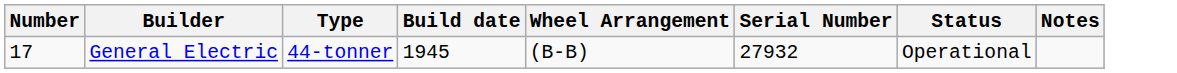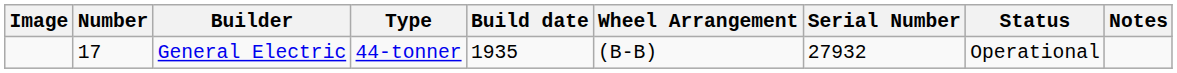 <table class="wikitable">
 <tr>
+<th>Image</th>
 <th>Number</th>
 <th>Builder</th>
 <th>Type</th>
 <th>Build date</th>
 <th>Wheel Arrangement</th>
 <th>Serial Number</th>
 <th>Status</th>
 <th>Notes</th>
 </tr>
 <tr>
+<td></td>
 <td>17</td>
 <td><a href='#'>General Electric</a></td>
 <td><a href='#'>44-tonner</a></td>
-<td>1945</td>
+<td>1935</td>
 <td>(B-B)</td>
 <td>27932</td>
 <td>Operational</td>
 <td></td>
 </tr>
 </table>
